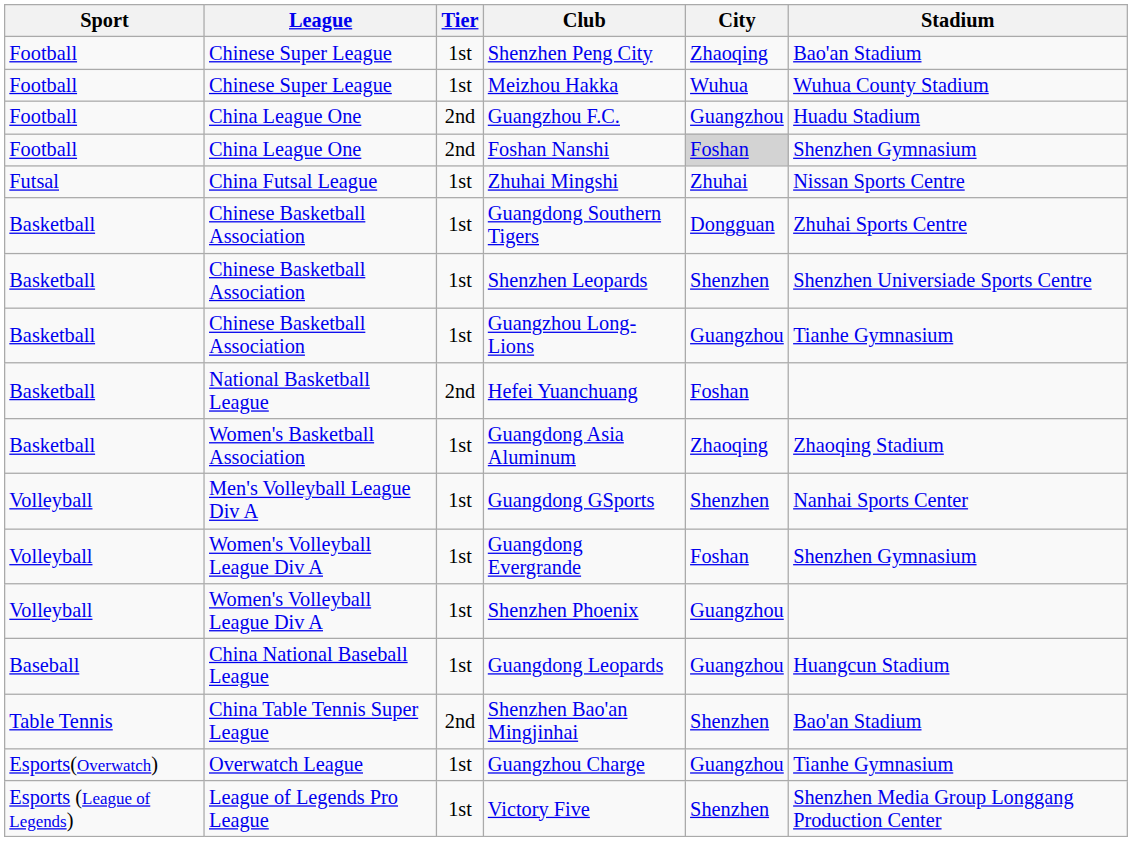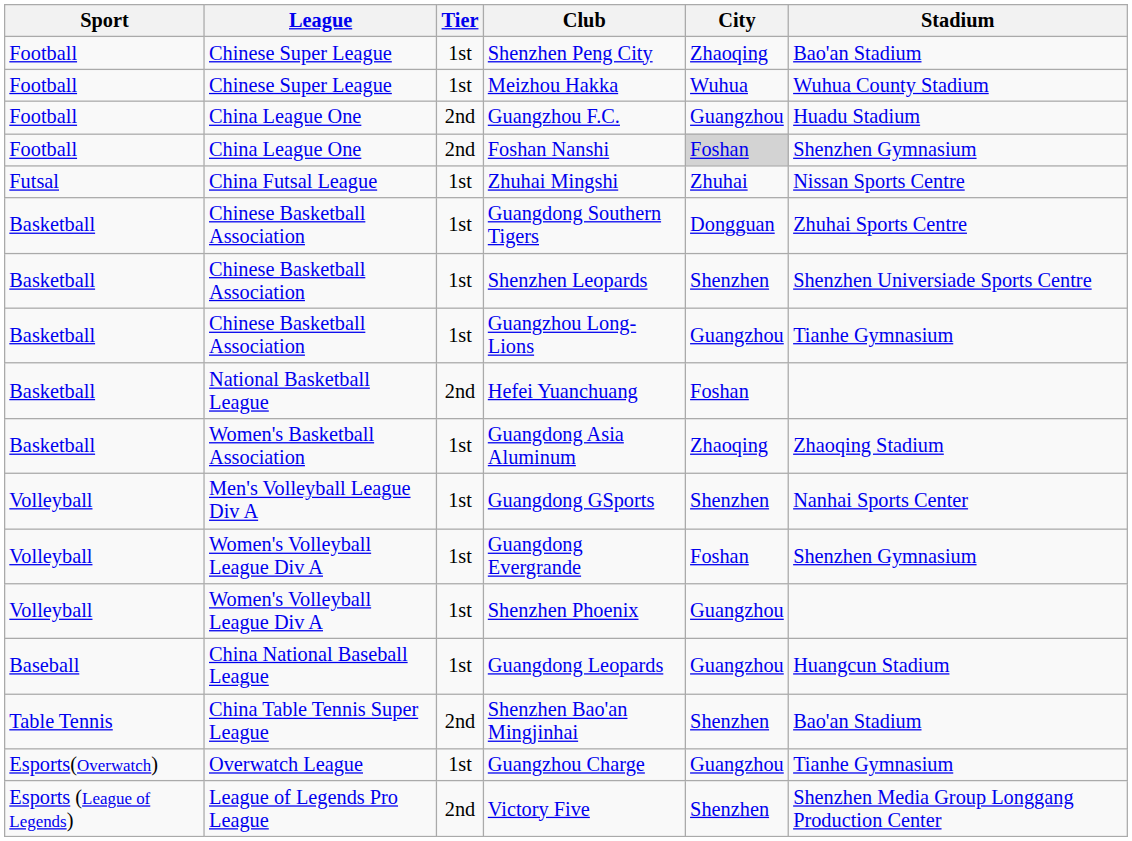 <table class="wikitable sortable" style="width:70%;">
 <tr>
 <th>Sport</th>
 <th><a href='#'>League</a></th>
 <th><a href='#'>Tier</a></th>
 <th>Club</th>
 <th>City</th>
 <th>Stadium</th>
 </tr>
 <tr>
 <td><a href='#'>Football</a></td>
 <td><a href='#'>Chinese Super League</a></td>
 <td align=center>1st</td>
 <td><a href='#'>Shenzhen Peng City</a></td>
 <td><a href='#'>Zhaoqing</a></td>
 <td><a href='#'>Bao'an Stadium</a></td>
 </tr>
 <tr>
 <td><a href='#'>Football</a></td>
 <td><a href='#'>Chinese Super League</a></td>
 <td align=center>1st</td>
 <td><a href='#'>Meizhou Hakka</a></td>
 <td><a href='#'>Wuhua</a></td>
 <td><a href='#'>Wuhua County Stadium</a></td>
 </tr>
 <tr>
 <td><a href='#'>Football</a></td>
 <td><a href='#'>China League One</a></td>
 <td align=center>2nd</td>
 <td><a href='#'>Guangzhou F.C.</a></td>
 <td><a href='#'>Guangzhou</a></td>
 <td><a href='#'>Huadu Stadium</a></td>
 </tr>
 <tr>
 <td><a href='#'>Football</a></td>
 <td><a href='#'>China League One</a></td>
 <td align=center>2nd</td>
 <td><a href='#'>Foshan Nanshi</a></td>
 <td style="background: lightgrey;"><a href='#'>Foshan</a></td>
 <td><a href='#'>Shenzhen Gymnasium</a></td>
 </tr>
 <tr>
 <td><a href='#'>Futsal</a></td>
 <td><a href='#'>China Futsal League</a></td>
 <td align="center">1st</td>
 <td><a href='#'>Zhuhai Mingshi</a></td>
 <td><a href='#'>Zhuhai</a></td>
 <td><a href='#'>Nissan Sports Centre</a></td>
 </tr>
 <tr>
 <td><a href='#'>Basketball</a></td>
 <td><a href='#'>Chinese Basketball Association</a></td>
 <td align=center>1st</td>
 <td><a href='#'>Guangdong Southern Tigers</a></td>
 <td><a href='#'>Dongguan</a></td>
 <td><a href='#'>Zhuhai Sports Centre</a></td>
 </tr>
 <tr>
 <td><a href='#'>Basketball</a></td>
 <td><a href='#'>Chinese Basketball Association</a></td>
 <td align=center>1st</td>
 <td><a href='#'>Shenzhen Leopards</a></td>
 <td><a href='#'>Shenzhen</a></td>
 <td><a href='#'>Shenzhen Universiade Sports Centre</a></td>
 </tr>
 <tr>
 <td><a href='#'>Basketball</a></td>
 <td><a href='#'>Chinese Basketball Association</a></td>
 <td align=center>1st</td>
 <td><a href='#'>Guangzhou Long-Lions</a></td>
 <td><a href='#'>Guangzhou</a></td>
 <td><a href='#'>Tianhe Gymnasium</a></td>
 </tr>
 <tr>
 <td><a href='#'>Basketball</a></td>
 <td><a href='#'>National Basketball League</a></td>
 <td align=center>2nd</td>
 <td><a href='#'>Hefei Yuanchuang</a></td>
 <td><a href='#'>Foshan</a></td>
 <td></td>
 </tr>
 <tr>
 <td><a href='#'>Basketball</a></td>
 <td><a href='#'>Women's Basketball Association</a></td>
 <td align=center>1st</td>
 <td><a href='#'>Guangdong Asia Aluminum</a></td>
 <td><a href='#'>Zhaoqing</a></td>
 <td><a href='#'>Zhaoqing Stadium</a></td>
 </tr>
 <tr>
 <td><a href='#'>Volleyball</a></td>
 <td><a href='#'>Men's Volleyball League Div A</a></td>
 <td align=center>1st</td>
 <td><a href='#'>Guangdong GSports</a></td>
 <td><a href='#'>Shenzhen</a></td>
 <td><a href='#'>Nanhai Sports Center</a></td>
 </tr>
 <tr>
 <td><a href='#'>Volleyball</a></td>
 <td><a href='#'>Women's Volleyball League Div A</a></td>
 <td align=center>1st</td>
 <td><a href='#'>Guangdong Evergrande</a></td>
 <td><a href='#'>Foshan</a></td>
 <td><a href='#'>Shenzhen Gymnasium</a></td>
 </tr>
 <tr>
 <td><a href='#'>Volleyball</a></td>
 <td><a href='#'>Women's Volleyball League Div A</a></td>
 <td align=center>1st</td>
 <td><a href='#'>Shenzhen Phoenix</a></td>
 <td><a href='#'>Guangzhou</a></td>
 <td></td>
 </tr>
 <tr>
 <td><a href='#'>Baseball</a></td>
 <td><a href='#'>China National Baseball League</a></td>
 <td align=center>1st</td>
 <td><a href='#'>Guangdong Leopards</a></td>
 <td><a href='#'>Guangzhou</a></td>
 <td><a href='#'>Huangcun Stadium</a></td>
 </tr>
 <tr>
 <td><a href='#'>Table Tennis</a></td>
 <td><a href='#'>China Table Tennis Super League</a></td>
 <td align=center>2nd</td>
 <td><a href='#'>Shenzhen Bao'an Mingjinhai</a></td>
 <td><a href='#'>Shenzhen</a></td>
 <td><a href='#'>Bao'an Stadium</a></td>
 </tr>
 <tr>
 <td><a href='#'>Esports</a>(<a href='#'><small>Overwatch</small></a>)</td>
 <td><a href='#'>Overwatch League</a></td>
 <td align=center>1st</td>
 <td><a href='#'>Guangzhou Charge</a></td>
 <td><a href='#'>Guangzhou</a></td>
 <td><a href='#'>Tianhe Gymnasium</a></td>
 </tr>
 <tr>
 <td><a href='#'>Esports</a> (<small><a href='#'>League of Legends</a></small>)</td>
 <td><a href='#'>League of Legends Pro League</a></td>
-<td align=center>1st</td>
+<td align=center>2nd</td>
 <td><a href='#'>Victory Five</a></td>
 <td><a href='#'>Shenzhen</a></td>
 <td><a href='#'>Shenzhen Media Group Longgang Production Center</a></td>
 </tr>
 </table>
